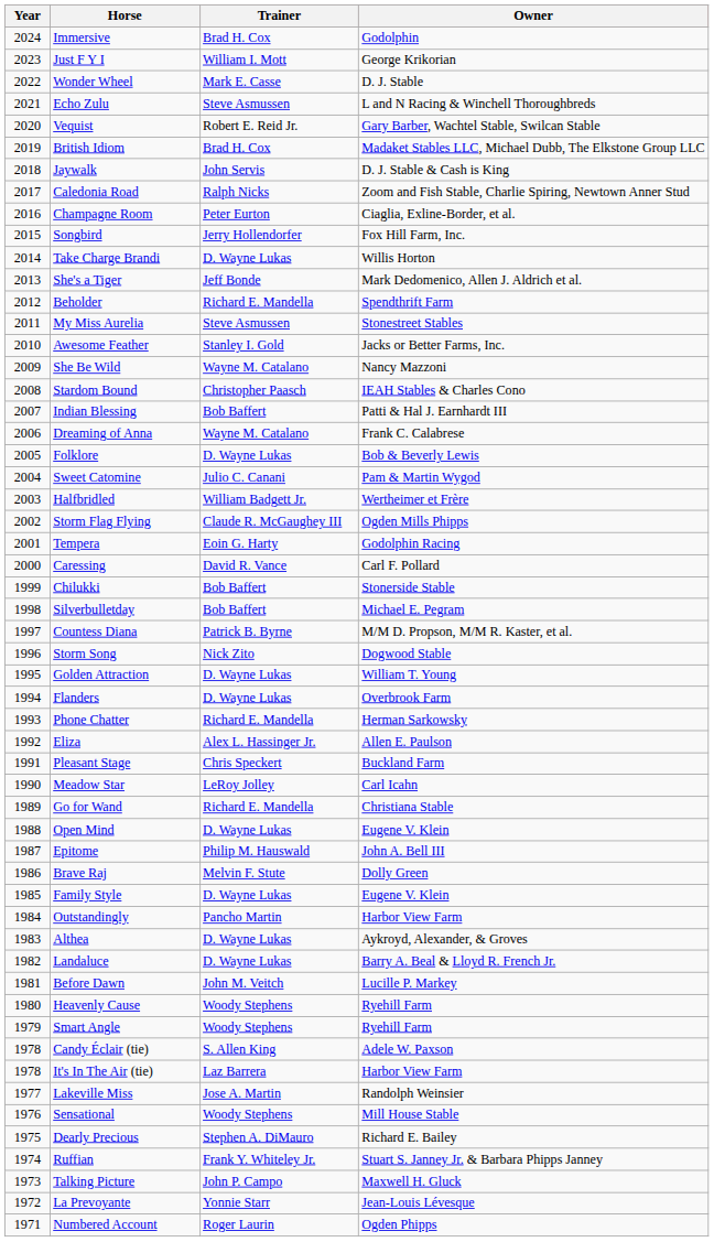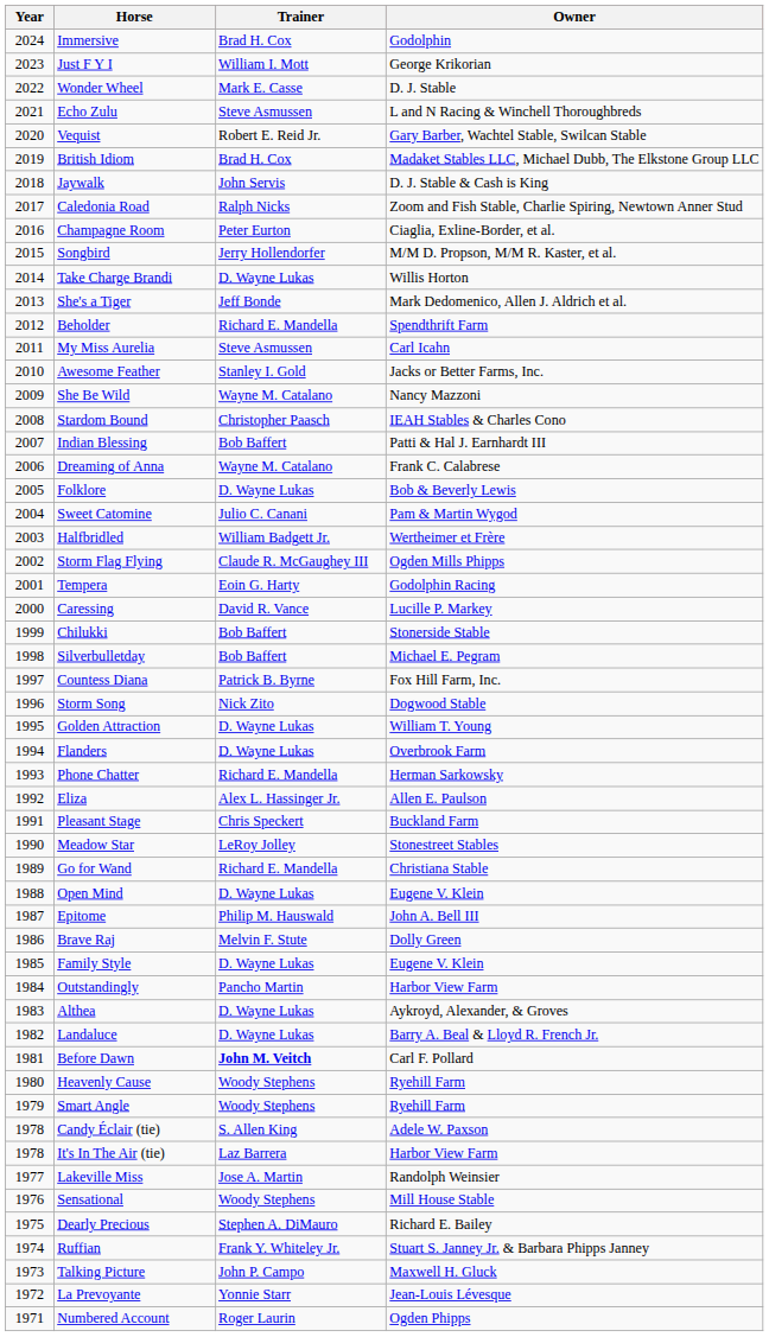 <table class = "wikitable sortable" | border="1" cellpadding="0" style="border-collapse: collapse; font-size:90%">
 <tr style="background:#b94e48; text-align:center;">
 <th style="width:42px;"><strong>Year</strong><br></th>
 <th style="width:155px;"><strong>Horse</strong><br></th>
 <th style="width:165px;"><strong>Trainer</strong><br></th>
 <th style=><strong>Owner</strong></th>
 </tr>
 <tr>
 <td align=center>2024</td>
 <td><a href='#'>Immersive</a></td>
 <td><a href='#'>Brad H. Cox</a></td>
 <td><a href='#'>Godolphin</a></td>
 </tr>
 <tr>
 <td align=center>2023</td>
 <td><a href='#'>Just F Y I</a></td>
 <td><a href='#'>William I. Mott</a></td>
 <td>George Krikorian</td>
 </tr>
 <tr>
 <td align=center>2022</td>
 <td><a href='#'>Wonder Wheel</a></td>
 <td><a href='#'>Mark E. Casse</a></td>
 <td>D. J. Stable</td>
 </tr>
 <tr>
 <td align=center>2021</td>
 <td><a href='#'>Echo Zulu</a></td>
 <td><a href='#'>Steve Asmussen</a></td>
 <td>L and N Racing & Winchell Thoroughbreds</td>
 </tr>
 <tr>
 <td align=center>2020</td>
 <td><a href='#'>Vequist</a></td>
 <td>Robert E. Reid Jr.</td>
 <td><a href='#'>Gary Barber</a>, Wachtel Stable, Swilcan Stable</td>
 </tr>
 <tr>
 <td align=center>2019</td>
 <td><a href='#'>British Idiom</a></td>
 <td><a href='#'>Brad H. Cox</a></td>
 <td><a href='#'>Madaket Stables LLC</a>, Michael Dubb, The Elkstone Group LLC</td>
 </tr>
 <tr>
 <td align=center>2018</td>
 <td><a href='#'>Jaywalk</a></td>
 <td><a href='#'>John Servis</a></td>
 <td>D. J. Stable & Cash is King</td>
 </tr>
 <tr>
 <td align=center>2017</td>
 <td><a href='#'>Caledonia Road</a></td>
 <td><a href='#'>Ralph Nicks</a></td>
 <td>Zoom and Fish Stable, Charlie Spiring, Newtown Anner Stud</td>
 </tr>
 <tr>
 <td align=center>2016</td>
 <td><a href='#'>Champagne Room</a></td>
 <td><a href='#'>Peter Eurton</a></td>
 <td>Ciaglia, Exline-Border, et al.</td>
 </tr>
 <tr>
 <td align=center>2015</td>
 <td><a href='#'>Songbird</a></td>
 <td><a href='#'>Jerry Hollendorfer</a></td>
-<td>Fox Hill Farm, Inc.</td>
+<td>M/M D. Propson, M/M R. Kaster, et al.</td>
 </tr>
 <tr>
 <td align=center>2014</td>
 <td><a href='#'>Take Charge Brandi</a></td>
 <td><a href='#'>D. Wayne Lukas</a></td>
 <td>Willis Horton</td>
 </tr>
 <tr>
 <td align=center>2013</td>
 <td><a href='#'>She's a Tiger</a></td>
 <td><a href='#'>Jeff Bonde</a></td>
 <td>Mark Dedomenico, Allen J. Aldrich et al.</td>
 </tr>
 <tr>
 <td align=center>2012</td>
 <td><a href='#'>Beholder</a></td>
 <td><a href='#'>Richard E. Mandella</a></td>
 <td><a href='#'>Spendthrift Farm</a></td>
 </tr>
 <tr>
 <td align=center>2011</td>
 <td><a href='#'>My Miss Aurelia</a></td>
 <td><a href='#'>Steve Asmussen</a></td>
-<td><a href='#'>Stonestreet Stables</a></td>
+<td><a href='#'>Carl Icahn</a></td>
 </tr>
 <tr>
 <td align=center>2010</td>
 <td><a href='#'>Awesome Feather</a></td>
 <td><a href='#'>Stanley I. Gold</a></td>
 <td>Jacks or Better Farms, Inc.</td>
 </tr>
 <tr>
 <td align=center>2009</td>
 <td><a href='#'>She Be Wild</a></td>
 <td><a href='#'>Wayne M. Catalano</a></td>
 <td>Nancy Mazzoni</td>
 </tr>
 <tr>
 <td align=center>2008</td>
 <td><a href='#'>Stardom Bound</a></td>
 <td><a href='#'>Christopher Paasch</a></td>
 <td><a href='#'>IEAH Stables</a> & Charles Cono</td>
 </tr>
 <tr>
 <td align=center>2007</td>
 <td><a href='#'>Indian Blessing</a></td>
 <td><a href='#'>Bob Baffert</a></td>
 <td>Patti & Hal J. Earnhardt III</td>
 </tr>
 <tr>
 <td align=center>2006</td>
 <td><a href='#'>Dreaming of Anna</a></td>
 <td><a href='#'>Wayne M. Catalano</a></td>
 <td>Frank C. Calabrese</td>
 </tr>
 <tr>
 <td align=center>2005</td>
 <td><a href='#'>Folklore</a></td>
 <td><a href='#'>D. Wayne Lukas</a></td>
 <td><a href='#'>Bob & Beverly Lewis</a></td>
 </tr>
 <tr>
 <td align=center>2004</td>
 <td><a href='#'>Sweet Catomine</a></td>
 <td><a href='#'>Julio C. Canani</a></td>
 <td><a href='#'>Pam & Martin Wygod</a></td>
 </tr>
 <tr>
 <td align=center>2003</td>
 <td><a href='#'>Halfbridled</a></td>
 <td><a href='#'>William Badgett Jr.</a></td>
 <td><a href='#'>Wertheimer et Frère</a></td>
 </tr>
 <tr>
 <td align=center>2002</td>
 <td><a href='#'>Storm Flag Flying</a></td>
 <td><a href='#'>Claude R. McGaughey III</a></td>
 <td><a href='#'>Ogden Mills Phipps</a></td>
 </tr>
 <tr>
 <td align=center>2001</td>
 <td><a href='#'>Tempera</a></td>
 <td><a href='#'>Eoin G. Harty</a></td>
 <td><a href='#'>Godolphin Racing</a></td>
 </tr>
 <tr>
 <td align=center>2000</td>
 <td><a href='#'>Caressing</a></td>
 <td><a href='#'>David R. Vance</a></td>
-<td>Carl F. Pollard</td>
+<td><a href='#'>Lucille P. Markey</a></td>
 </tr>
 <tr>
 <td align=center>1999</td>
 <td><a href='#'>Chilukki</a></td>
 <td><a href='#'>Bob Baffert</a></td>
 <td><a href='#'>Stonerside Stable</a></td>
 </tr>
 <tr>
 <td align=center>1998</td>
 <td><a href='#'>Silverbulletday</a></td>
 <td><a href='#'>Bob Baffert</a></td>
 <td><a href='#'>Michael E. Pegram</a></td>
 </tr>
 <tr>
 <td align=center>1997</td>
 <td><a href='#'>Countess Diana</a></td>
 <td><a href='#'>Patrick B. Byrne</a></td>
-<td>M/M D. Propson, M/M R. Kaster, et al.</td>
+<td>Fox Hill Farm, Inc.</td>
 </tr>
 <tr>
 <td align=center>1996</td>
 <td><a href='#'>Storm Song</a></td>
 <td><a href='#'>Nick Zito</a></td>
 <td><a href='#'>Dogwood Stable</a></td>
 </tr>
 <tr>
 <td align=center>1995</td>
 <td><a href='#'>Golden Attraction</a></td>
 <td><a href='#'>D. Wayne Lukas</a></td>
 <td><a href='#'>William T. Young</a></td>
 </tr>
 <tr>
 <td align=center>1994</td>
 <td><a href='#'>Flanders</a></td>
 <td><a href='#'>D. Wayne Lukas</a></td>
 <td><a href='#'>Overbrook Farm</a></td>
 </tr>
 <tr>
 <td align=center>1993</td>
 <td><a href='#'>Phone Chatter</a></td>
 <td><a href='#'>Richard E. Mandella</a></td>
 <td><a href='#'>Herman Sarkowsky</a></td>
 </tr>
 <tr>
 <td align=center>1992</td>
 <td><a href='#'>Eliza</a></td>
 <td><a href='#'>Alex L. Hassinger Jr.</a></td>
 <td><a href='#'>Allen E. Paulson</a></td>
 </tr>
 <tr>
 <td align=center>1991</td>
 <td><a href='#'>Pleasant Stage</a></td>
 <td><a href='#'>Chris Speckert</a></td>
 <td><a href='#'>Buckland Farm</a></td>
 </tr>
 <tr>
 <td align=center>1990</td>
 <td><a href='#'>Meadow Star</a></td>
 <td><a href='#'>LeRoy Jolley</a></td>
-<td><a href='#'>Carl Icahn</a></td>
+<td><a href='#'>Stonestreet Stables</a></td>
 </tr>
 <tr>
 <td align=center>1989</td>
 <td><a href='#'>Go for Wand</a></td>
 <td><a href='#'>Richard E. Mandella</a></td>
 <td><a href='#'>Christiana Stable</a></td>
 </tr>
 <tr>
 <td align=center>1988</td>
 <td><a href='#'>Open Mind</a></td>
 <td><a href='#'>D. Wayne Lukas</a></td>
 <td><a href='#'>Eugene V. Klein</a></td>
 </tr>
 <tr>
 <td align=center>1987</td>
 <td><a href='#'>Epitome</a></td>
 <td><a href='#'>Philip M. Hauswald</a></td>
 <td><a href='#'>John A. Bell III</a></td>
 </tr>
 <tr>
 <td align=center>1986</td>
 <td><a href='#'>Brave Raj</a></td>
 <td><a href='#'>Melvin F. Stute</a></td>
 <td><a href='#'>Dolly Green</a></td>
 </tr>
 <tr>
 <td align=center>1985</td>
 <td><a href='#'>Family Style</a></td>
 <td><a href='#'>D. Wayne Lukas</a></td>
 <td><a href='#'>Eugene V. Klein</a></td>
 </tr>
 <tr>
 <td align=center>1984</td>
 <td><a href='#'>Outstandingly</a></td>
 <td><a href='#'>Pancho Martin</a></td>
 <td><a href='#'>Harbor View Farm</a></td>
 </tr>
 <tr>
 <td align=center>1983</td>
 <td><a href='#'>Althea</a></td>
 <td><a href='#'>D. Wayne Lukas</a></td>
 <td>Aykroyd, Alexander, & Groves</td>
 </tr>
 <tr>
 <td align=center>1982</td>
 <td><a href='#'>Landaluce</a></td>
 <td><a href='#'>D. Wayne Lukas</a></td>
 <td><a href='#'>Barry A. Beal</a> & <a href='#'>Lloyd R. French Jr.</a></td>
 </tr>
 <tr>
 <td align=center>1981</td>
 <td><a href='#'>Before Dawn</a></td>
-<td><a href='#'>John M. Veitch</a></td>
-<td><a href='#'>Lucille P. Markey</a></td>
+<td><strong><a href='#'>John M. Veitch</a></strong></td>
+<td>Carl F. Pollard</td>
 </tr>
 <tr>
 <td align=center>1980</td>
 <td><a href='#'>Heavenly Cause</a></td>
 <td><a href='#'>Woody Stephens</a></td>
 <td><a href='#'>Ryehill Farm</a></td>
 </tr>
 <tr>
 <td align=center>1979</td>
 <td><a href='#'>Smart Angle</a></td>
 <td><a href='#'>Woody Stephens</a></td>
 <td><a href='#'>Ryehill Farm</a></td>
 </tr>
 <tr>
 <td align=center>1978</td>
 <td><a href='#'>Candy Éclair</a> (tie)</td>
 <td><a href='#'>S. Allen King</a></td>
 <td><a href='#'>Adele W. Paxson</a></td>
 </tr>
 <tr>
 <td align=center>1978</td>
 <td><a href='#'>It's In The Air</a> (tie)</td>
 <td><a href='#'>Laz Barrera</a></td>
 <td><a href='#'>Harbor View Farm</a></td>
 </tr>
 <tr>
 <td align=center>1977</td>
 <td><a href='#'>Lakeville Miss</a></td>
 <td><a href='#'>Jose A. Martin</a></td>
 <td>Randolph Weinsier</td>
 </tr>
 <tr>
 <td align=center>1976</td>
 <td><a href='#'>Sensational</a></td>
 <td><a href='#'>Woody Stephens</a></td>
 <td><a href='#'>Mill House Stable</a></td>
 </tr>
 <tr>
 <td align=center>1975</td>
 <td><a href='#'>Dearly Precious</a></td>
 <td><a href='#'>Stephen A. DiMauro</a></td>
 <td>Richard E. Bailey</td>
 </tr>
 <tr>
 <td align=center>1974</td>
 <td><a href='#'>Ruffian</a></td>
 <td><a href='#'>Frank Y. Whiteley Jr.</a></td>
 <td><a href='#'>Stuart S. Janney Jr.</a> & Barbara Phipps Janney</td>
 </tr>
 <tr>
 <td align=center>1973</td>
 <td><a href='#'>Talking Picture</a></td>
 <td><a href='#'>John P. Campo</a></td>
 <td><a href='#'>Maxwell H. Gluck</a></td>
 </tr>
 <tr>
 <td align=center>1972</td>
 <td><a href='#'>La Prevoyante</a></td>
 <td><a href='#'>Yonnie Starr</a></td>
 <td><a href='#'>Jean-Louis Lévesque</a></td>
 </tr>
 <tr>
 <td align=center>1971</td>
 <td><a href='#'>Numbered Account</a></td>
 <td><a href='#'>Roger Laurin</a></td>
 <td><a href='#'>Ogden Phipps</a></td>
 </tr>
 </table>
